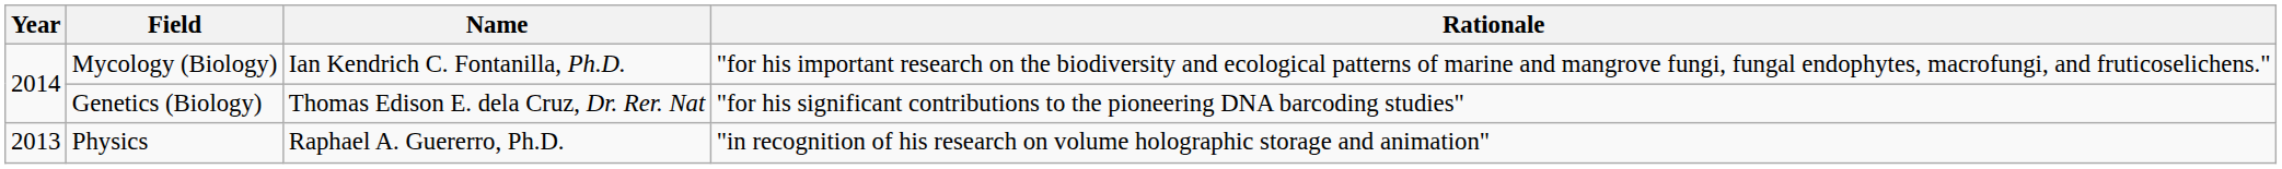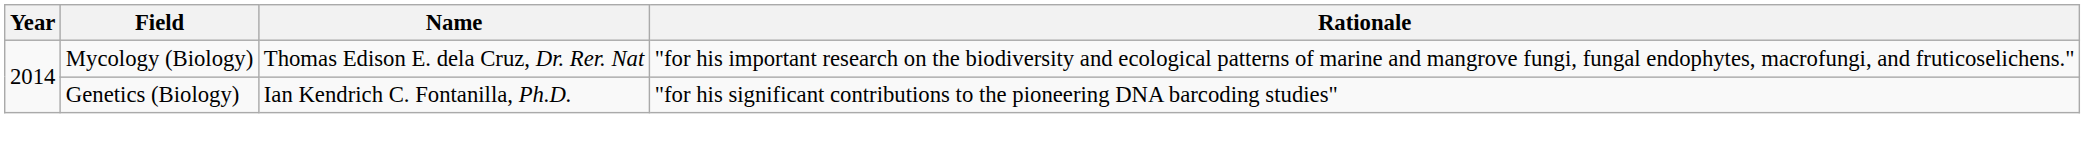 <table class="wikitable sortable">
 <tr>
 <th>Year</th>
 <th>Field</th>
 <th>Name</th>
 <th>Rationale</th>
 </tr>
 <tr>
 <td rowspan=2>2014</td>
 <td>Mycology (Biology)</td>
-<td>Ian Kendrich C. Fontanilla, <em>Ph.D.</em></td>
+<td>Thomas Edison E. dela Cruz, <em>Dr. Rer. Nat</em></td>
 <td>"for his important research on the biodiversity and ecological patterns of marine and mangrove fungi, fungal endophytes, macrofungi, and fruticoselichens."</td>
 </tr>
 <tr>
 <td>Genetics (Biology)</td>
-<td>Thomas Edison E. dela Cruz, <em>Dr. Rer. Nat</em></td>
+<td>Ian Kendrich C. Fontanilla, <em>Ph.D.</em></td>
 <td>"for his significant contributions to the pioneering DNA barcoding studies"</td>
 </tr>
-<tr>
-<td>2013</td>
-<td>Physics</td>
-<td>Raphael A. Guererro, Ph.D.</td>
-<td>"in recognition of his research on volume holographic storage and animation"</td>
-</tr>
 </table>
